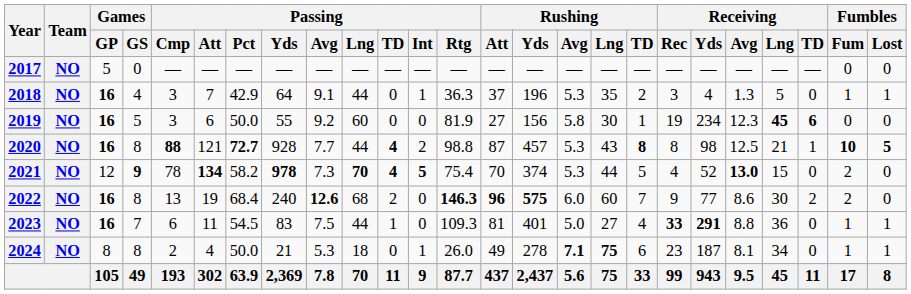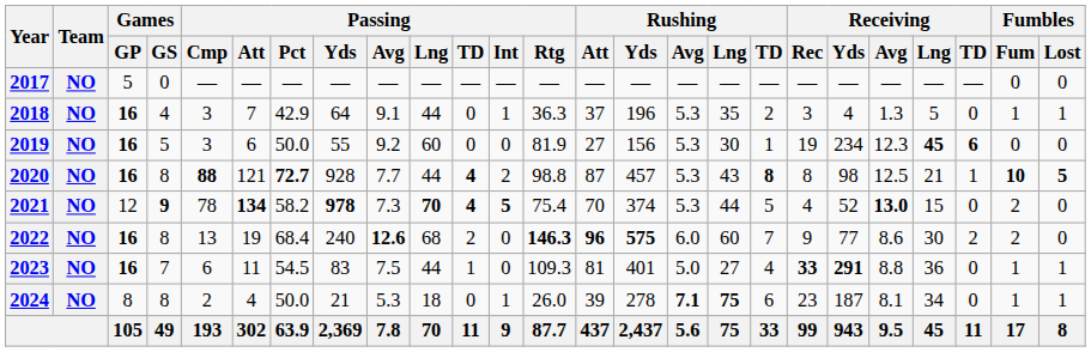 <table class="wikitable" style="text-align:center;">
 <tr>
 <th rowspan="2">Year</th>
 <th rowspan="2">Team</th>
 <th colspan="2">Games</th>
 <th colspan="9">Passing</th>
 <th colspan="5">Rushing</th>
 <th colspan="5">Receiving</th>
 <th colspan="2">Fumbles</th>
 </tr>
 <tr>
 <th>GP</th>
 <th>GS</th>
 <th>Cmp</th>
 <th>Att</th>
 <th>Pct</th>
 <th>Yds</th>
 <th>Avg</th>
 <th>Lng</th>
 <th>TD</th>
 <th>Int</th>
 <th>Rtg</th>
 <th>Att</th>
 <th>Yds</th>
 <th>Avg</th>
 <th>Lng</th>
 <th>TD</th>
 <th>Rec</th>
 <th>Yds</th>
 <th>Avg</th>
 <th>Lng</th>
 <th>TD</th>
 <th>Fum</th>
 <th>Lost</th>
 </tr>
 <tr>
 <th><a href='#'>2017</a></th>
 <th><a href='#'>NO</a></th>
 <td>5</td>
 <td>0</td>
 <td>—</td>
 <td>—</td>
 <td>—</td>
 <td>—</td>
 <td>—</td>
 <td>—</td>
 <td>—</td>
 <td>—</td>
 <td>—</td>
 <td>—</td>
 <td>—</td>
 <td>—</td>
 <td>—</td>
 <td>—</td>
 <td>—</td>
 <td>—</td>
 <td>—</td>
 <td>—</td>
 <td>—</td>
 <td>0</td>
 <td>0</td>
 </tr>
 <tr>
 <th><a href='#'>2018</a></th>
 <th><a href='#'>NO</a></th>
 <td><strong>16</strong></td>
 <td>4</td>
 <td>3</td>
 <td>7</td>
 <td>42.9</td>
 <td>64</td>
 <td>9.1</td>
 <td>44</td>
 <td>0</td>
 <td>1</td>
 <td>36.3</td>
 <td>37</td>
 <td>196</td>
 <td>5.3</td>
 <td>35</td>
 <td>2</td>
 <td>3</td>
 <td>4</td>
 <td>1.3</td>
 <td>5</td>
 <td>0</td>
 <td>1</td>
 <td>1</td>
 </tr>
 <tr>
 <th><a href='#'>2019</a></th>
 <th><a href='#'>NO</a></th>
 <td><strong>16</strong></td>
 <td>5</td>
 <td>3</td>
 <td>6</td>
 <td>50.0</td>
 <td>55</td>
 <td>9.2</td>
 <td>60</td>
 <td>0</td>
 <td>0</td>
 <td>81.9</td>
 <td>27</td>
 <td>156</td>
-<td>5.8</td>
+<td>5.3</td>
 <td>30</td>
 <td>1</td>
 <td>19</td>
 <td>234</td>
 <td>12.3</td>
 <td><strong>45</strong></td>
 <td><strong>6</strong></td>
 <td>0</td>
 <td>0</td>
 </tr>
 <tr>
 <th><a href='#'>2020</a></th>
 <th><a href='#'>NO</a></th>
 <td><strong>16</strong></td>
 <td>8</td>
 <td><strong>88</strong></td>
 <td>121</td>
 <td><strong>72.7</strong></td>
 <td>928</td>
 <td>7.7</td>
 <td>44</td>
 <td><strong>4</strong></td>
 <td>2</td>
 <td>98.8</td>
 <td>87</td>
 <td>457</td>
 <td>5.3</td>
 <td>43</td>
 <td><strong>8</strong></td>
 <td>8</td>
 <td>98</td>
 <td>12.5</td>
 <td>21</td>
 <td>1</td>
 <td><strong>10</strong></td>
 <td><strong>5</strong></td>
 </tr>
 <tr>
 <th><a href='#'>2021</a></th>
 <th><a href='#'>NO</a></th>
 <td>12</td>
 <td><strong>9</strong></td>
 <td>78</td>
 <td><strong>134</strong></td>
 <td>58.2</td>
 <td><strong>978</strong></td>
 <td>7.3</td>
 <td><strong>70</strong></td>
 <td><strong>4</strong></td>
 <td><strong>5</strong></td>
 <td>75.4</td>
 <td>70</td>
 <td>374</td>
 <td>5.3</td>
 <td>44</td>
 <td>5</td>
 <td>4</td>
 <td>52</td>
 <td><strong>13.0</strong></td>
 <td>15</td>
 <td>0</td>
 <td>2</td>
 <td>0</td>
 </tr>
 <tr>
 <th><a href='#'>2022</a></th>
 <th><a href='#'>NO</a></th>
 <td><strong>16</strong></td>
 <td>8</td>
 <td>13</td>
 <td>19</td>
 <td>68.4</td>
 <td>240</td>
 <td><strong>12.6</strong></td>
 <td>68</td>
 <td>2</td>
 <td>0</td>
 <td><strong>146.3</strong></td>
 <td><strong>96</strong></td>
 <td><strong>575</strong></td>
 <td>6.0</td>
 <td>60</td>
 <td>7</td>
 <td>9</td>
 <td>77</td>
 <td>8.6</td>
 <td>30</td>
 <td>2</td>
 <td>2</td>
 <td>0</td>
 </tr>
 <tr>
 <th><a href='#'>2023</a></th>
 <th><a href='#'>NO</a></th>
 <td><strong>16</strong></td>
 <td>7</td>
 <td>6</td>
 <td>11</td>
 <td>54.5</td>
 <td>83</td>
 <td>7.5</td>
 <td>44</td>
 <td>1</td>
 <td>0</td>
 <td>109.3</td>
 <td>81</td>
 <td>401</td>
 <td>5.0</td>
 <td>27</td>
 <td>4</td>
 <td><strong>33</strong></td>
 <td><strong>291</strong></td>
 <td>8.8</td>
 <td>36</td>
 <td>0</td>
 <td>1</td>
 <td>1</td>
 </tr>
 <tr>
 <th><a href='#'>2024</a></th>
 <th><a href='#'>NO</a></th>
 <td>8</td>
 <td>8</td>
 <td>2</td>
 <td>4</td>
 <td>50.0</td>
 <td>21</td>
 <td>5.3</td>
 <td>18</td>
 <td>0</td>
 <td>1</td>
 <td>26.0</td>
-<td>49</td>
+<td>39</td>
 <td>278</td>
 <td><strong>7.1</strong></td>
 <td><strong>75</strong></td>
 <td>6</td>
 <td>23</td>
 <td>187</td>
 <td>8.1</td>
 <td>34</td>
 <td>0</td>
 <td>1</td>
 <td>1</td>
 </tr>
 <tr>
 <th colspan="2"></th>
 <th>105</th>
 <th>49</th>
 <th>193</th>
 <th>302</th>
 <th>63.9</th>
 <th>2,369</th>
 <th>7.8</th>
 <th>70</th>
 <th>11</th>
 <th>9</th>
 <th>87.7</th>
 <th>437</th>
 <th>2,437</th>
 <th>5.6</th>
 <th>75</th>
 <th>33</th>
 <th>99</th>
 <th>943</th>
 <th>9.5</th>
 <th>45</th>
 <th>11</th>
 <th>17</th>
 <th>8</th>
 </tr>
 </table>
